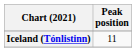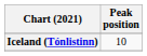 <table class="wikitable sortable plainrowheaders" style="text-align:center">
 <tr>
 <th scope="col">Chart (2021)</th>
 <th scope="col">Peak<br>position</th>
 </tr>
 <tr>
 </tr>
 <tr>
 </tr>
 <tr>
 </tr>
 <tr>
 </tr>
 <tr>
 </tr>
 <tr>
 </tr>
 <tr>
 </tr>
 <tr>
 <th scope="row">Iceland (<a href='#'>Tónlistinn</a>)</th>
-<td>11</td>
+<td>10</td>
 </tr>
 <tr>
 </tr>
 <tr>
 </tr>
 <tr>
 </tr>
 <tr>
 </tr>
 <tr>
 </tr>
 <tr>
 </tr>
 <tr>
 </tr>
 <tr>
 </tr>
 </table>
